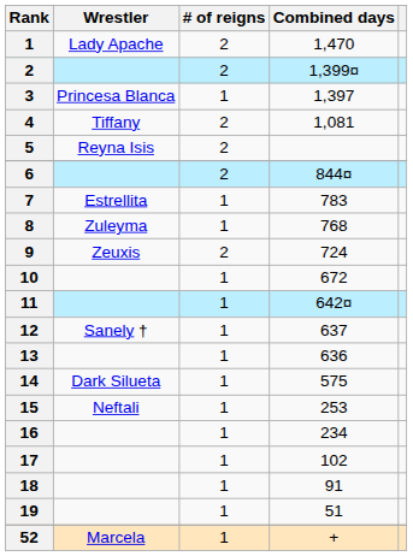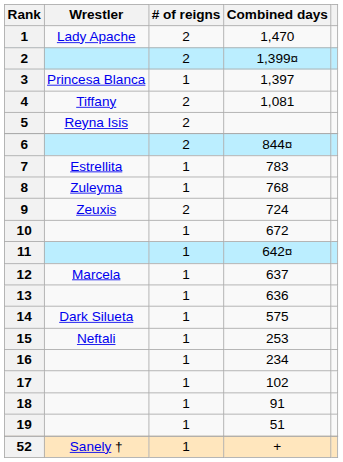 <table class="wikitable sortable" style="text-align: center">
 <tr>
 <th data-sort-type="number" scope="col">Rank</th>
 <th scope="col">Wrestler</th>
 <th data-sort-type="number" scope="col"># of reigns</th>
 <th data-sort-type="number" scope="col">Combined days</th>
 <th class="unsortable" scope="col"></th>
 </tr>
 <tr>
 <th scope="row">1</th>
 <td><a href='#'>Lady Apache</a></td>
 <td>2</td>
 <td>1,470</td>
 <td></td>
 </tr>
 <tr style="background-color:#bbeeff">
 <th scope="row">2</th>
 <td></td>
 <td>2</td>
 <td>1,399¤</td>
 <td></td>
 </tr>
 <tr>
 <th scope="row">3</th>
 <td><a href='#'>Princesa Blanca</a></td>
 <td>1</td>
 <td>1,397</td>
 <td></td>
 </tr>
 <tr>
 <th scope="row">4</th>
 <td><a href='#'>Tiffany</a></td>
 <td>2</td>
 <td>1,081</td>
 <td></td>
 </tr>
 <tr>
 <th scope="row">5</th>
 <td><a href='#'>Reyna Isis</a></td>
 <td>2</td>
 <td></td>
 <td></td>
 </tr>
 <tr>
 </tr>
 <tr style="background-color:#bbeeff">
 <th scope="row">6</th>
 <td></td>
 <td>2</td>
 <td>844¤</td>
 <td></td>
 </tr>
 <tr>
 <th scope="row">7</th>
 <td><a href='#'>Estrellita</a></td>
 <td>1</td>
 <td>783</td>
 <td></td>
 </tr>
 <tr>
 <th scope="row">8</th>
 <td><a href='#'>Zuleyma</a></td>
 <td>1</td>
 <td>768</td>
 <td></td>
 </tr>
 <tr>
 <th scope="row">9</th>
 <td><a href='#'>Zeuxis</a></td>
 <td>2</td>
 <td>724</td>
 <td></td>
 </tr>
 <tr>
 <th scope="row">10</th>
 <td></td>
 <td>1</td>
 <td>672</td>
 <td></td>
 </tr>
 <tr style="background-color:#bbeeff">
 <th scope="row">11</th>
 <td></td>
 <td>1</td>
 <td>642¤</td>
 <td></td>
 </tr>
 <tr>
 <th scope="row">12</th>
-<td><a href='#'>Sanely</a> †</td>
+<td><a href='#'>Marcela</a></td>
 <td>1</td>
 <td>637</td>
 <td></td>
 </tr>
 <tr>
 <th scope="row">13</th>
 <td></td>
 <td>1</td>
 <td>636</td>
 <td></td>
 </tr>
 <tr>
 <th scope="row">14</th>
 <td><a href='#'>Dark Silueta</a></td>
 <td>1</td>
 <td>575</td>
 <td></td>
 </tr>
 <tr>
 <th scope="row">15</th>
 <td><a href='#'>Neftali</a></td>
 <td>1</td>
 <td>253</td>
 <td></td>
 </tr>
 <tr>
 <th scope="row">16</th>
 <td></td>
 <td>1</td>
 <td>234</td>
 <td></td>
 </tr>
 <tr>
 <th scope="row">17</th>
 <td></td>
 <td>1</td>
 <td>102</td>
 <td></td>
 </tr>
 <tr>
 <th scope="row">18</th>
 <td></td>
 <td>1</td>
 <td>91</td>
 <td></td>
 </tr>
 <tr>
 <th scope="row">19</th>
 <td></td>
 <td>1</td>
 <td>51</td>
 <td></td>
 </tr>
 <tr style="background: #ffe6bd;">
 </tr>
 <tr>
 </tr>
 <tr style="background: #ffe6bd;">
 <th scope="row">52</th>
-<td><a href='#'>Marcela</a></td>
+<td><a href='#'>Sanely</a> †</td>
 <td>1</td>
 <td>+</td>
 <td></td>
 </tr>
 </table>
